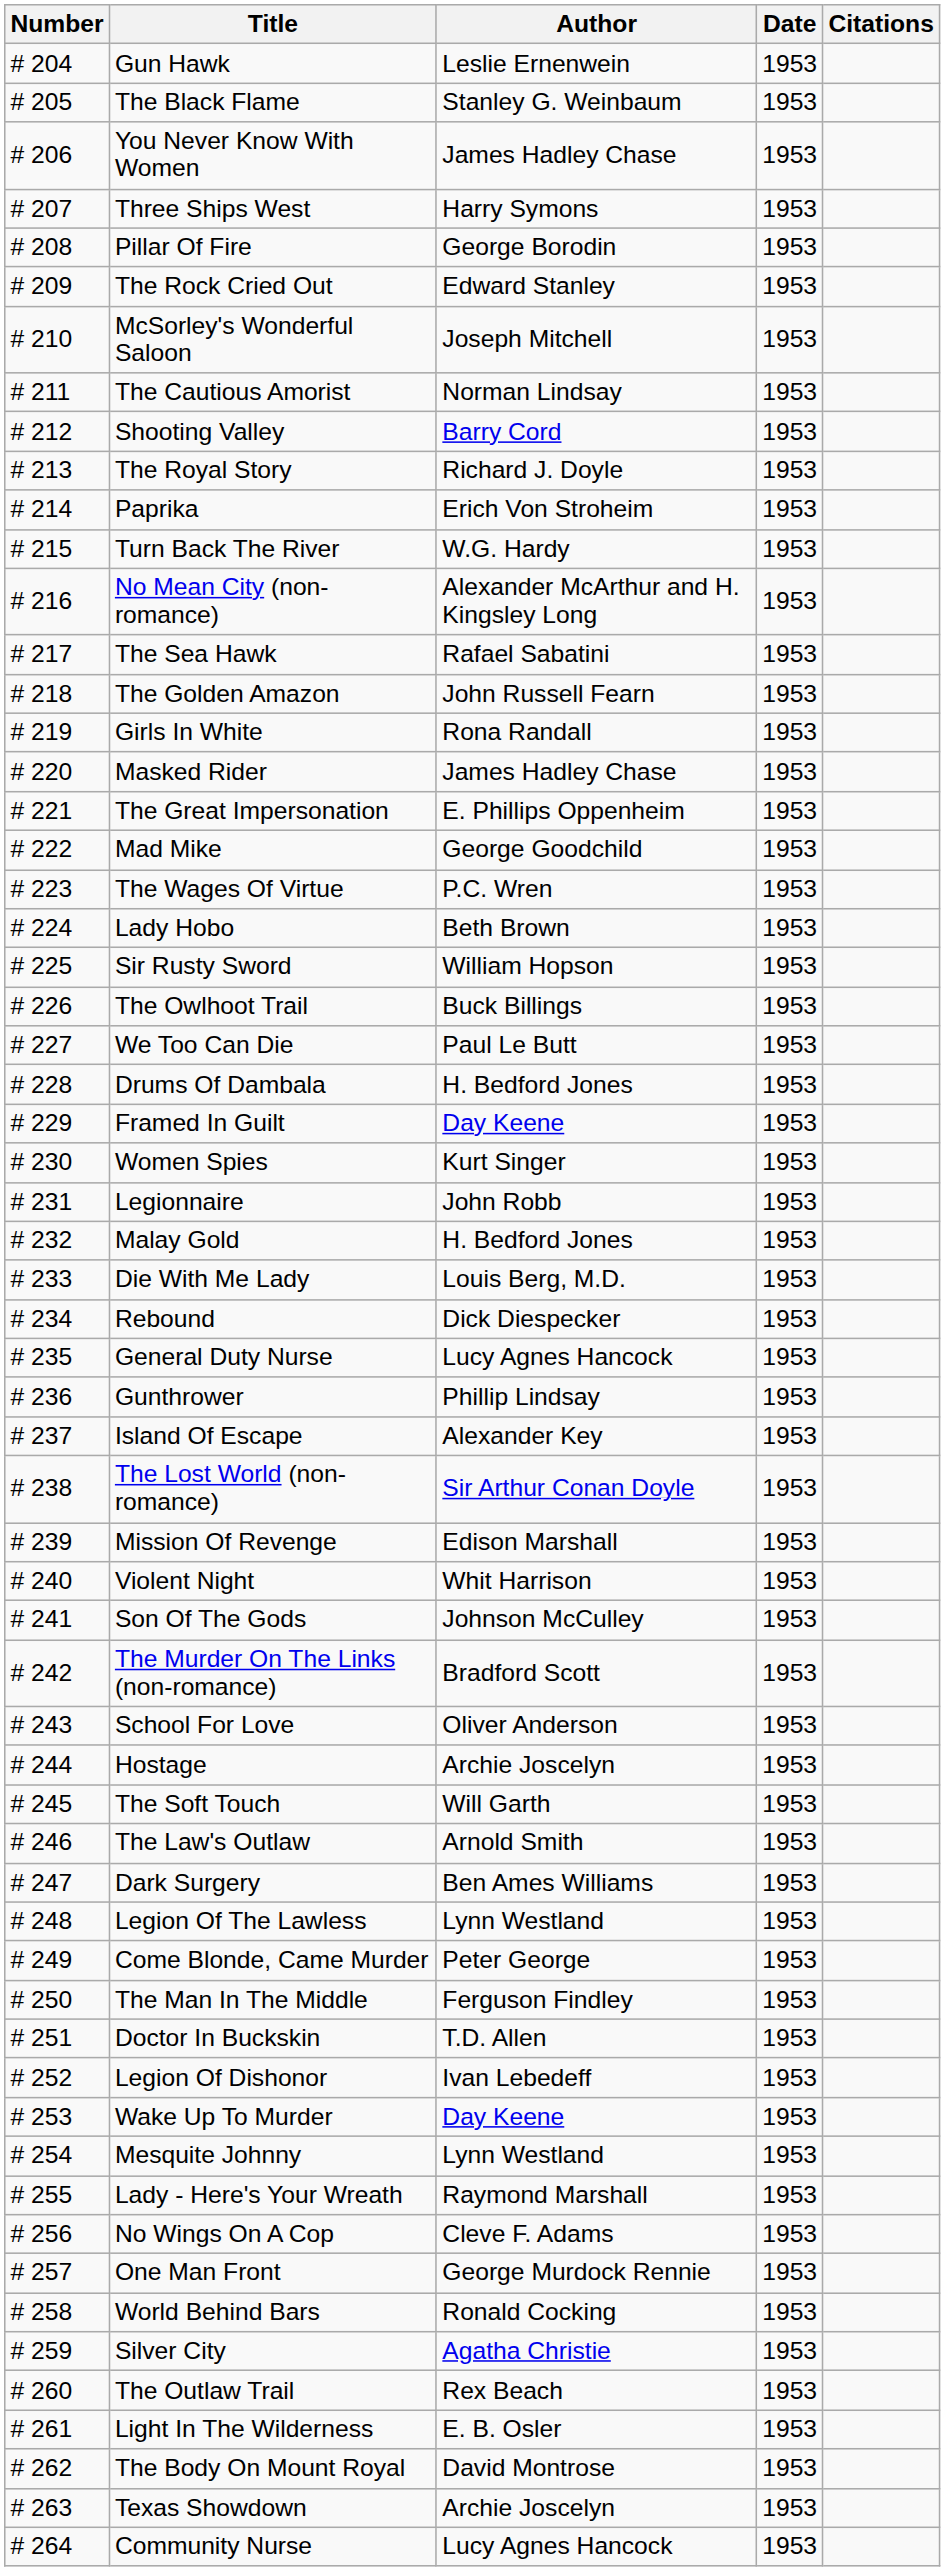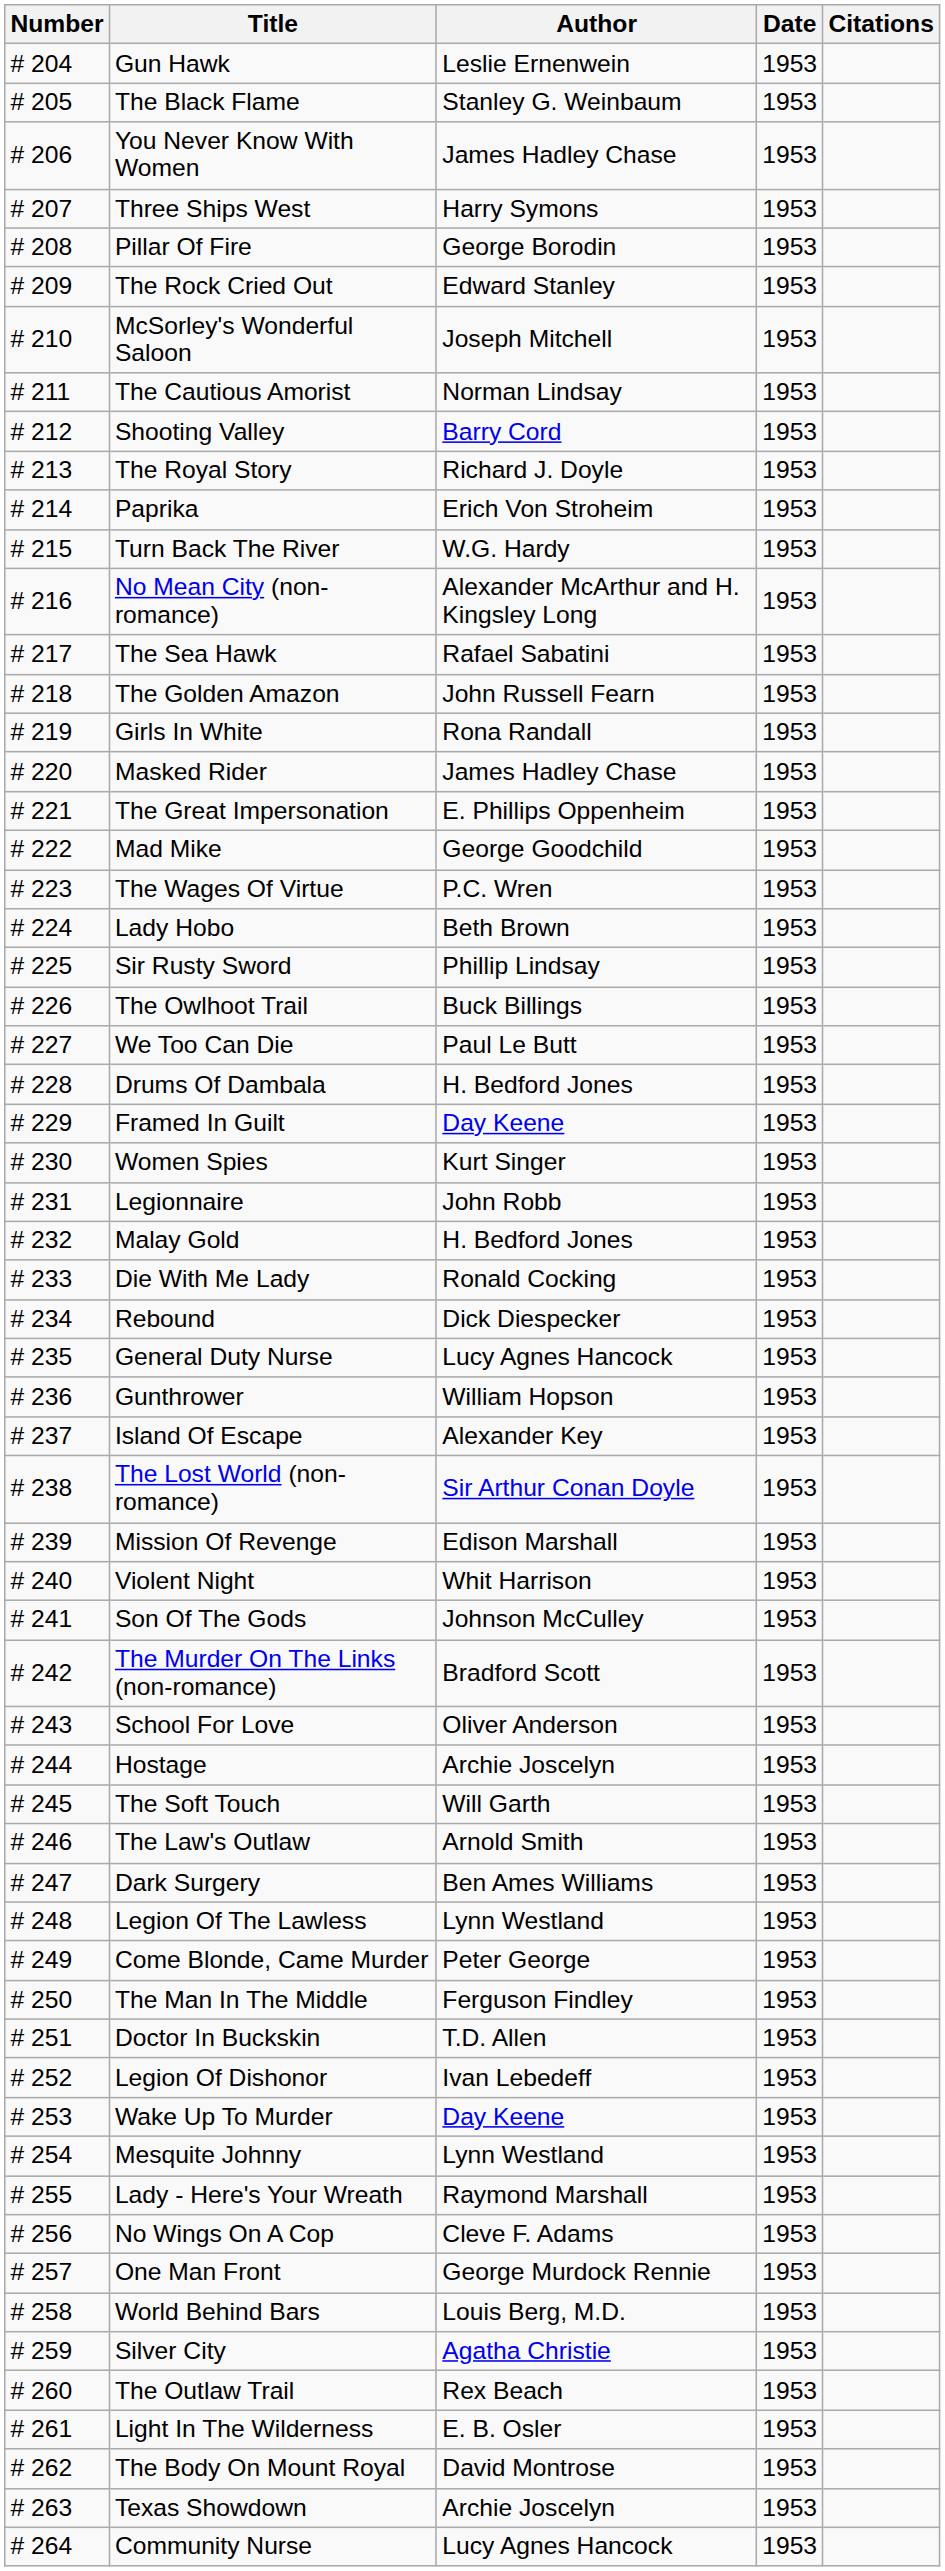 <table class="wikitable sortable">
 <tr>
 <th>Number</th>
 <th>Title</th>
 <th>Author</th>
 <th>Date</th>
 <th>Citations</th>
 </tr>
 <tr>
 <td># 204</td>
 <td>Gun Hawk</td>
 <td>Leslie Ernenwein</td>
 <td>1953</td>
 <td></td>
 </tr>
 <tr>
 <td># 205</td>
 <td>The Black Flame</td>
 <td>Stanley G. Weinbaum</td>
 <td>1953</td>
 <td></td>
 </tr>
 <tr>
 <td># 206</td>
 <td>You Never Know With Women</td>
 <td>James Hadley Chase</td>
 <td>1953</td>
 <td></td>
 </tr>
 <tr>
 <td># 207</td>
 <td>Three Ships West</td>
 <td>Harry Symons</td>
 <td>1953</td>
 <td></td>
 </tr>
 <tr>
 <td># 208</td>
 <td>Pillar Of Fire</td>
 <td>George Borodin</td>
 <td>1953</td>
 <td></td>
 </tr>
 <tr>
 <td># 209</td>
 <td>The Rock Cried Out</td>
 <td>Edward Stanley</td>
 <td>1953</td>
 <td></td>
 </tr>
 <tr>
 <td># 210</td>
 <td>McSorley's Wonderful Saloon</td>
 <td>Joseph Mitchell</td>
 <td>1953</td>
 <td></td>
 </tr>
 <tr>
 <td># 211</td>
 <td>The Cautious Amorist</td>
 <td>Norman Lindsay</td>
 <td>1953</td>
 <td></td>
 </tr>
 <tr>
 <td># 212</td>
 <td>Shooting Valley</td>
 <td><a href='#'>Barry Cord</a></td>
 <td>1953</td>
 <td></td>
 </tr>
 <tr>
 <td># 213</td>
 <td>The Royal Story</td>
 <td>Richard J. Doyle</td>
 <td>1953</td>
 <td></td>
 </tr>
 <tr>
 <td># 214</td>
 <td>Paprika</td>
 <td>Erich Von Stroheim</td>
 <td>1953</td>
 <td></td>
 </tr>
 <tr>
 <td># 215</td>
 <td>Turn Back The River</td>
 <td>W.G. Hardy</td>
 <td>1953</td>
 <td></td>
 </tr>
 <tr>
 <td># 216</td>
 <td><a href='#'>No Mean City</a> (non-romance)</td>
 <td>Alexander McArthur and H. Kingsley Long</td>
 <td>1953</td>
 <td></td>
 </tr>
 <tr>
 <td># 217</td>
 <td>The Sea Hawk</td>
 <td>Rafael Sabatini</td>
 <td>1953</td>
 <td></td>
 </tr>
 <tr>
 <td># 218</td>
 <td>The Golden Amazon</td>
 <td>John Russell Fearn</td>
 <td>1953</td>
 <td></td>
 </tr>
 <tr>
 <td># 219</td>
 <td>Girls In White</td>
 <td>Rona Randall</td>
 <td>1953</td>
 <td></td>
 </tr>
 <tr>
 <td># 220</td>
 <td>Masked Rider</td>
 <td>James Hadley Chase</td>
 <td>1953</td>
 <td></td>
 </tr>
 <tr>
 <td># 221</td>
 <td>The Great Impersonation</td>
 <td>E. Phillips Oppenheim</td>
 <td>1953</td>
 <td></td>
 </tr>
 <tr>
 <td># 222</td>
 <td>Mad Mike</td>
 <td>George Goodchild</td>
 <td>1953</td>
 <td></td>
 </tr>
 <tr>
 <td># 223</td>
 <td>The Wages Of Virtue</td>
 <td>P.C. Wren</td>
 <td>1953</td>
 <td></td>
 </tr>
 <tr>
 <td># 224</td>
 <td>Lady Hobo</td>
 <td>Beth Brown</td>
 <td>1953</td>
 <td></td>
 </tr>
 <tr>
 <td># 225</td>
 <td>Sir Rusty Sword</td>
-<td>William Hopson</td>
+<td>Phillip Lindsay</td>
 <td>1953</td>
 <td></td>
 </tr>
 <tr>
 <td># 226</td>
 <td>The Owlhoot Trail</td>
 <td>Buck Billings</td>
 <td>1953</td>
 <td></td>
 </tr>
 <tr>
 <td># 227</td>
 <td>We Too Can Die</td>
 <td>Paul Le Butt</td>
 <td>1953</td>
 <td></td>
 </tr>
 <tr>
 <td># 228</td>
 <td>Drums Of Dambala</td>
 <td>H. Bedford Jones</td>
 <td>1953</td>
 <td></td>
 </tr>
 <tr>
 <td># 229</td>
 <td>Framed In Guilt</td>
 <td><a href='#'>Day Keene</a></td>
 <td>1953</td>
 <td></td>
 </tr>
 <tr>
 <td># 230</td>
 <td>Women Spies</td>
 <td>Kurt Singer</td>
 <td>1953</td>
 <td></td>
 </tr>
 <tr>
 <td># 231</td>
 <td>Legionnaire</td>
 <td>John Robb</td>
 <td>1953</td>
 <td></td>
 </tr>
 <tr>
 <td># 232</td>
 <td>Malay Gold</td>
 <td>H. Bedford Jones</td>
 <td>1953</td>
 <td></td>
 </tr>
 <tr>
 <td># 233</td>
 <td>Die With Me Lady</td>
-<td>Louis Berg, M.D.</td>
+<td>Ronald Cocking</td>
 <td>1953</td>
 <td></td>
 </tr>
 <tr>
 <td># 234</td>
 <td>Rebound</td>
 <td>Dick Diespecker</td>
 <td>1953</td>
 <td></td>
 </tr>
 <tr>
 <td># 235</td>
 <td>General Duty Nurse</td>
 <td>Lucy Agnes Hancock</td>
 <td>1953</td>
 <td></td>
 </tr>
 <tr>
 <td># 236</td>
 <td>Gunthrower</td>
-<td>Phillip Lindsay</td>
+<td>William Hopson</td>
 <td>1953</td>
 <td></td>
 </tr>
 <tr>
 <td># 237</td>
 <td>Island Of Escape</td>
 <td>Alexander Key</td>
 <td>1953</td>
 <td></td>
 </tr>
 <tr>
 <td># 238</td>
 <td><a href='#'>The Lost World</a> (non-romance)</td>
 <td><a href='#'>Sir Arthur Conan Doyle</a></td>
 <td>1953</td>
 <td></td>
 </tr>
 <tr>
 <td># 239</td>
 <td>Mission Of Revenge</td>
 <td>Edison Marshall</td>
 <td>1953</td>
 <td></td>
 </tr>
 <tr>
 <td># 240</td>
 <td>Violent Night</td>
 <td>Whit Harrison</td>
 <td>1953</td>
 <td></td>
 </tr>
 <tr>
 <td># 241</td>
 <td>Son Of The Gods</td>
 <td>Johnson McCulley</td>
 <td>1953</td>
 <td></td>
 </tr>
 <tr>
 <td># 242</td>
 <td><a href='#'>The Murder On The Links</a> (non-romance)</td>
 <td>Bradford Scott</td>
 <td>1953</td>
 <td></td>
 </tr>
 <tr>
 <td># 243</td>
 <td>School For Love</td>
 <td>Oliver Anderson</td>
 <td>1953</td>
 <td></td>
 </tr>
 <tr>
 <td># 244</td>
 <td>Hostage</td>
 <td>Archie Joscelyn</td>
 <td>1953</td>
 <td></td>
 </tr>
 <tr>
 <td># 245</td>
 <td>The Soft Touch</td>
 <td>Will Garth</td>
 <td>1953</td>
 <td></td>
 </tr>
 <tr>
 <td># 246</td>
 <td>The Law's Outlaw</td>
 <td>Arnold Smith</td>
 <td>1953</td>
 <td></td>
 </tr>
 <tr>
 <td># 247</td>
 <td>Dark Surgery</td>
 <td>Ben Ames Williams</td>
 <td>1953</td>
 <td></td>
 </tr>
 <tr>
 <td># 248</td>
 <td>Legion Of The Lawless</td>
 <td>Lynn Westland</td>
 <td>1953</td>
 <td></td>
 </tr>
 <tr>
 <td># 249</td>
 <td>Come Blonde, Came Murder</td>
 <td>Peter George</td>
 <td>1953</td>
 <td></td>
 </tr>
 <tr>
 <td># 250</td>
 <td>The Man In The Middle</td>
 <td>Ferguson Findley</td>
 <td>1953</td>
 <td></td>
 </tr>
 <tr>
 <td># 251</td>
 <td>Doctor In Buckskin</td>
 <td>T.D. Allen</td>
 <td>1953</td>
 <td></td>
 </tr>
 <tr>
 <td># 252</td>
 <td>Legion Of Dishonor</td>
 <td>Ivan Lebedeff</td>
 <td>1953</td>
 <td></td>
 </tr>
 <tr>
 <td># 253</td>
 <td>Wake Up To Murder</td>
 <td><a href='#'>Day Keene</a></td>
 <td>1953</td>
 <td></td>
 </tr>
 <tr>
 <td># 254</td>
 <td>Mesquite Johnny</td>
 <td>Lynn Westland</td>
 <td>1953</td>
 <td></td>
 </tr>
 <tr>
 <td># 255</td>
 <td>Lady - Here's Your Wreath</td>
 <td>Raymond Marshall</td>
 <td>1953</td>
 <td></td>
 </tr>
 <tr>
 <td># 256</td>
 <td>No Wings On A Cop</td>
 <td>Cleve F. Adams</td>
 <td>1953</td>
 <td></td>
 </tr>
 <tr>
 <td># 257</td>
 <td>One Man Front</td>
 <td>George Murdock Rennie</td>
 <td>1953</td>
 <td></td>
 </tr>
 <tr>
 <td># 258</td>
 <td>World Behind Bars</td>
-<td>Ronald Cocking</td>
+<td>Louis Berg, M.D.</td>
 <td>1953</td>
 <td></td>
 </tr>
 <tr>
 <td># 259</td>
 <td>Silver City</td>
 <td><a href='#'>Agatha Christie</a></td>
 <td>1953</td>
 <td></td>
 </tr>
 <tr>
 <td># 260</td>
 <td>The Outlaw Trail</td>
 <td>Rex Beach</td>
 <td>1953</td>
 <td></td>
 </tr>
 <tr>
 <td># 261</td>
 <td>Light In The Wilderness</td>
 <td>E. B. Osler</td>
 <td>1953</td>
 <td></td>
 </tr>
 <tr>
 <td># 262</td>
 <td>The Body On Mount Royal</td>
 <td>David Montrose</td>
 <td>1953</td>
 <td></td>
 </tr>
 <tr>
 <td># 263</td>
 <td>Texas Showdown</td>
 <td>Archie Joscelyn</td>
 <td>1953</td>
 <td></td>
 </tr>
 <tr>
 <td># 264</td>
 <td>Community Nurse</td>
 <td>Lucy Agnes Hancock</td>
 <td>1953</td>
 <td></td>
 </tr>
 </table>
